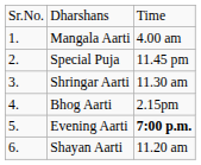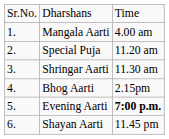 <table class="wikitable">
 <tr>
 <td>Sr.No.</td>
 <td>Dharshans</td>
 <td>Time</td>
 </tr>
 <tr>
 <td>1.</td>
 <td>Mangala Aarti</td>
 <td>4.00 am</td>
 </tr>
 <tr>
 <td>2.</td>
 <td>Special Puja</td>
-<td>11.45 pm</td>
+<td>11.20 am</td>
 </tr>
 <tr>
 <td>3.</td>
 <td>Shringar Aarti</td>
 <td>11.30 am</td>
 </tr>
 <tr>
 <td>4.</td>
 <td>Bhog Aarti</td>
 <td>2.15pm</td>
 </tr>
 <tr>
 <td>5.</td>
 <td>Evening Aarti</td>
 <td><strong>7:00 p.m.</strong></td>
 </tr>
 <tr>
 <td>6.</td>
 <td>Shayan Aarti</td>
-<td>11.20 am</td>
+<td>11.45 pm</td>
 </tr>
 </table>
